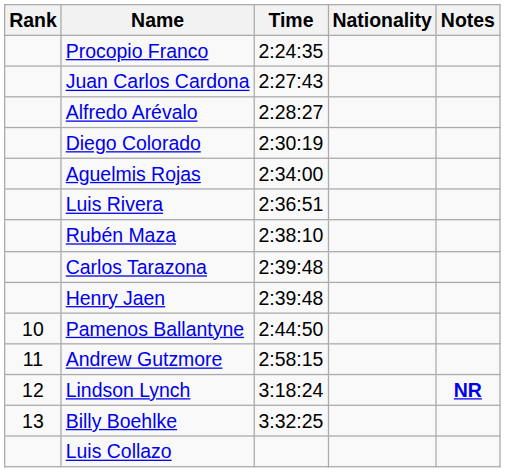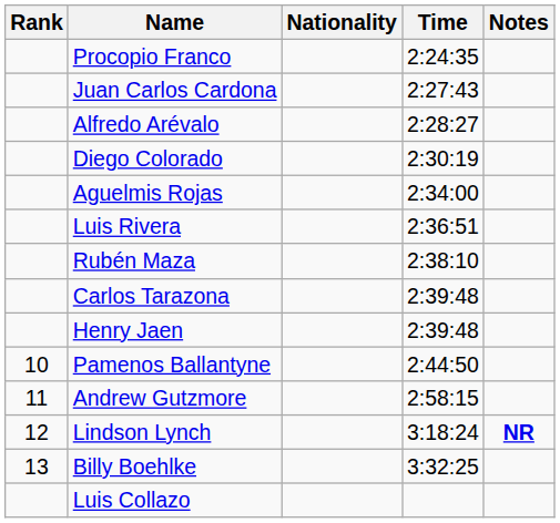 <table class="wikitable sortable" style="text-align:center;font-size:95%">
 <tr>
 <th>Rank</th>
 <th>Name</th>
+<th>Nationality</th>
 <th>Time</th>
-<th>Nationality</th>
 <th>Notes</th>
 </tr>
 <tr>
 <td></td>
 <td align=left><a href='#'>Procopio Franco</a></td>
+<td align=left></td>
 <td>2:24:35</td>
-<td align=left></td>
 <td></td>
 </tr>
 <tr>
 <td></td>
 <td align=left><a href='#'>Juan Carlos Cardona</a></td>
+<td align=left></td>
 <td>2:27:43</td>
-<td align=left></td>
 <td></td>
 </tr>
 <tr>
 <td></td>
 <td align=left><a href='#'>Alfredo Arévalo</a></td>
+<td align=left></td>
 <td>2:28:27</td>
-<td align=left></td>
 <td></td>
 </tr>
 <tr>
 <td></td>
 <td align=left><a href='#'>Diego Colorado</a></td>
+<td align=left></td>
 <td>2:30:19</td>
-<td align=left></td>
 <td></td>
 </tr>
 <tr>
 <td></td>
 <td align=left><a href='#'>Aguelmis Rojas</a></td>
+<td align=left></td>
 <td>2:34:00</td>
-<td align=left></td>
 <td></td>
 </tr>
 <tr>
 <td></td>
 <td align=left><a href='#'>Luis Rivera</a></td>
+<td align=left></td>
 <td>2:36:51</td>
-<td align=left></td>
 <td></td>
 </tr>
 <tr>
 <td></td>
 <td align=left><a href='#'>Rubén Maza</a></td>
+<td align=left></td>
 <td>2:38:10</td>
-<td align=left></td>
 <td></td>
 </tr>
 <tr>
 <td></td>
 <td align=left><a href='#'>Carlos Tarazona</a></td>
+<td align=left></td>
 <td>2:39:48</td>
-<td align=left></td>
 <td></td>
 </tr>
 <tr>
 <td></td>
 <td align=left><a href='#'>Henry Jaen</a></td>
+<td align=left></td>
 <td>2:39:48</td>
-<td align=left></td>
 <td></td>
 </tr>
 <tr>
 <td>10</td>
 <td align=left><a href='#'>Pamenos Ballantyne</a></td>
+<td align=left></td>
 <td>2:44:50</td>
-<td align=left></td>
 <td></td>
 </tr>
 <tr>
 <td>11</td>
 <td align=left><a href='#'>Andrew Gutzmore</a></td>
+<td align=left></td>
 <td>2:58:15</td>
-<td align=left></td>
 <td></td>
 </tr>
 <tr>
 <td>12</td>
 <td align=left><a href='#'>Lindson Lynch</a></td>
+<td align=left></td>
 <td>3:18:24</td>
-<td align=left></td>
 <td><strong><a href='#'>NR</a></strong></td>
 </tr>
 <tr>
 <td>13</td>
 <td align=left><a href='#'>Billy Boehlke</a></td>
+<td align=left></td>
 <td>3:32:25</td>
-<td align=left></td>
 <td></td>
 </tr>
 <tr>
 <td></td>
 <td align=left><a href='#'>Luis Collazo</a></td>
+<td align=left></td>
 <td></td>
-<td align=left></td>
 <td></td>
 </tr>
 </table>
